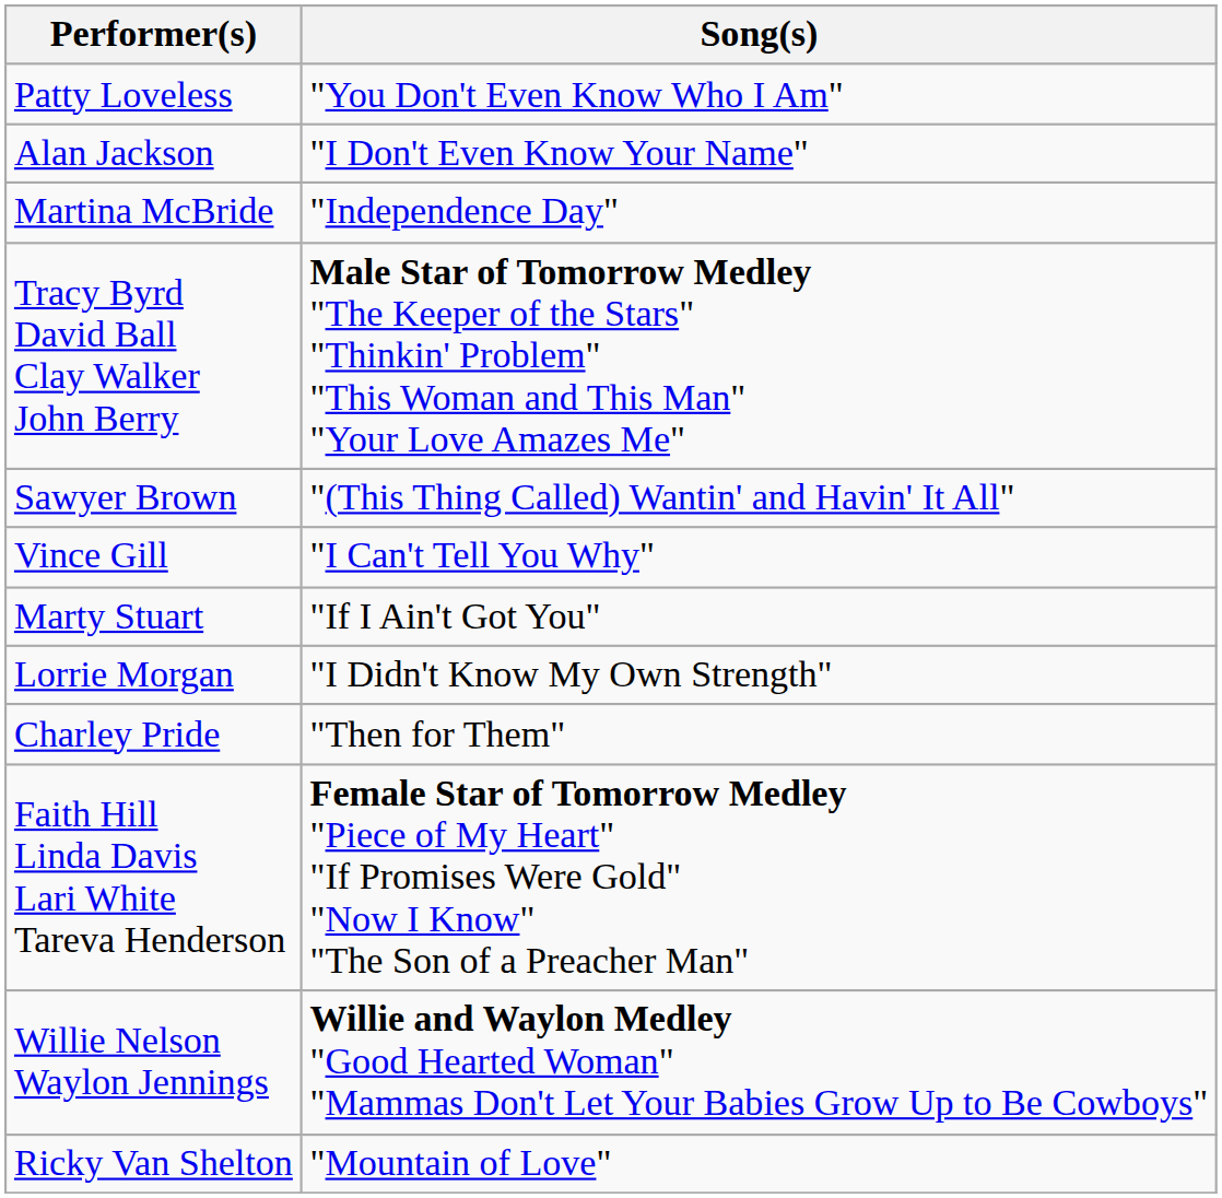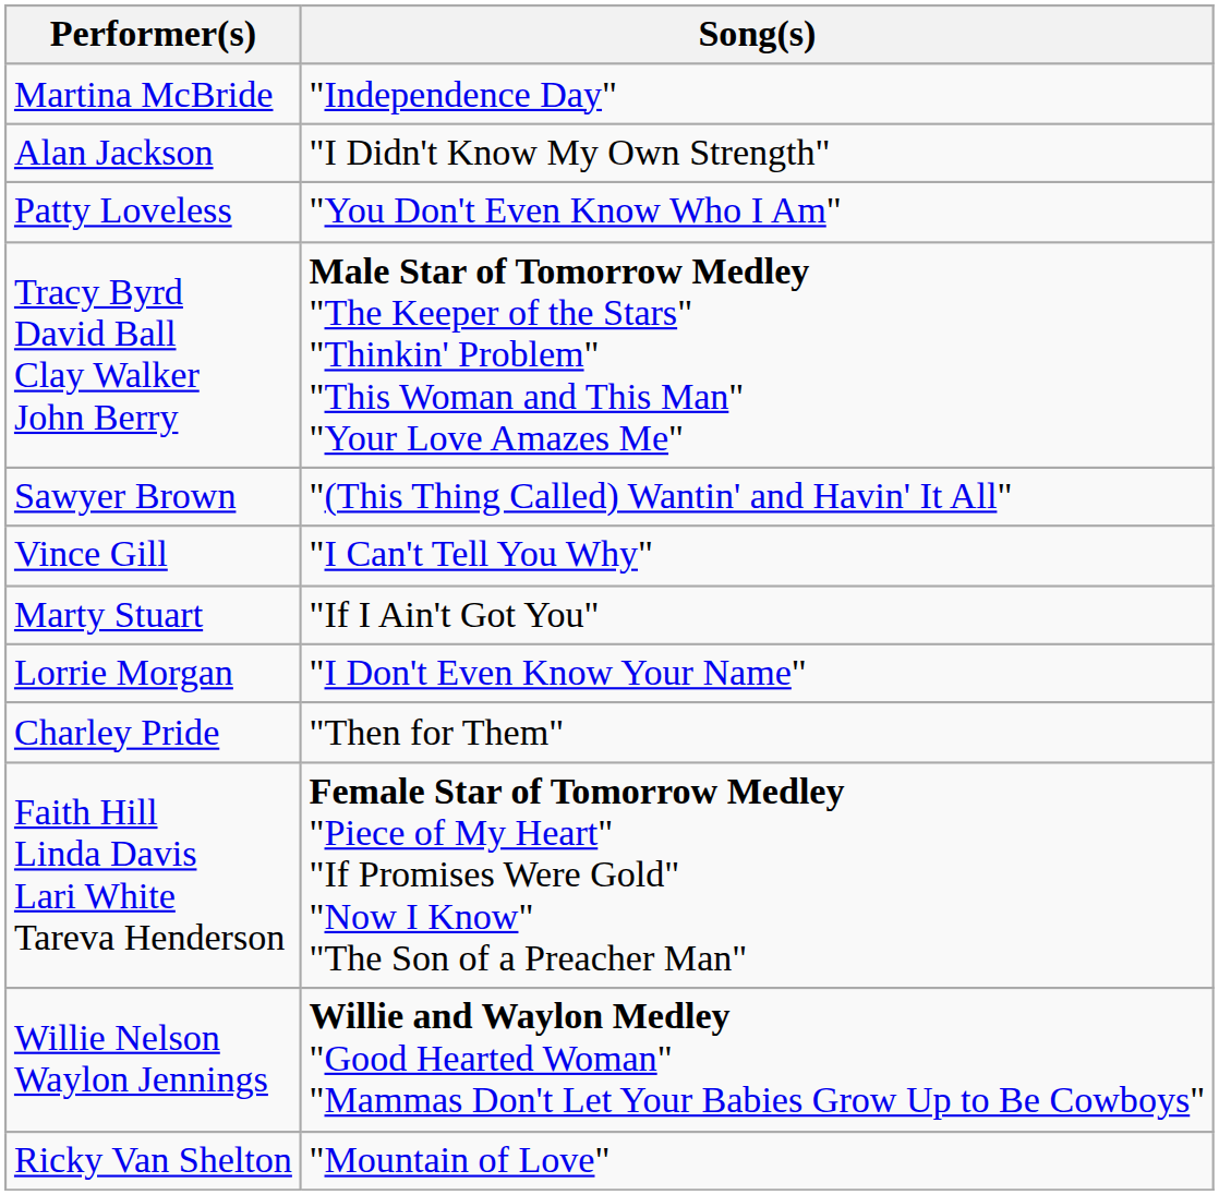 <table class="wikitable">
 <tr>
 <th>Performer(s)</th>
 <th>Song(s)</th>
 </tr>
 <tr>
-<td><a href='#'>Patty Loveless</a></td>
-<td>"<a href='#'>You Don't Even Know Who I Am</a>"</td>
+<td><a href='#'>Martina McBride</a></td>
+<td>"<a href='#'>Independence Day</a>"</td>
 </tr>
 <tr>
 <td><a href='#'>Alan Jackson</a></td>
-<td>"<a href='#'>I Don't Even Know Your Name</a>"</td>
+<td>"I Didn't Know My Own Strength"</td>
 </tr>
 <tr>
-<td><a href='#'>Martina McBride</a></td>
-<td>"<a href='#'>Independence Day</a>"</td>
+<td><a href='#'>Patty Loveless</a></td>
+<td>"<a href='#'>You Don't Even Know Who I Am</a>"</td>
 </tr>
 <tr>
 <td><a href='#'>Tracy Byrd</a><br><a href='#'>David Ball</a><br><a href='#'>Clay Walker</a><br><a href='#'>John Berry</a></td>
 <td><strong>Male Star of Tomorrow Medley</strong><br>"<a href='#'>The Keeper of the Stars</a>"<br>"<a href='#'>Thinkin' Problem</a>"<br>"<a href='#'>This Woman and This Man</a>"<br>"<a href='#'>Your Love Amazes Me</a>"</td>
 </tr>
 <tr>
 <td><a href='#'>Sawyer Brown</a></td>
 <td>"<a href='#'>(This Thing Called) Wantin' and Havin' It All</a>"</td>
 </tr>
 <tr>
 <td><a href='#'>Vince Gill</a></td>
 <td>"<a href='#'>I Can't Tell You Why</a>"</td>
 </tr>
 <tr>
 <td><a href='#'>Marty Stuart</a></td>
 <td>"If I Ain't Got You"</td>
 </tr>
 <tr>
 <td><a href='#'>Lorrie Morgan</a></td>
-<td>"I Didn't Know My Own Strength"</td>
+<td>"<a href='#'>I Don't Even Know Your Name</a>"</td>
 </tr>
 <tr>
 <td><a href='#'>Charley Pride</a></td>
 <td>"Then for Them"</td>
 </tr>
 <tr>
 <td><a href='#'>Faith Hill</a><br><a href='#'>Linda Davis</a><br><a href='#'>Lari White</a><br>Tareva Henderson</td>
 <td><strong>Female Star of Tomorrow Medley</strong><br>"<a href='#'>Piece of My Heart</a>"<br>"If Promises Were Gold"<br>"<a href='#'>Now I Know</a>"<br>"The Son of a Preacher Man"</td>
 </tr>
 <tr>
 <td><a href='#'>Willie Nelson</a><br><a href='#'>Waylon Jennings</a></td>
 <td><strong>Willie and Waylon Medley</strong><br>"<a href='#'>Good Hearted Woman</a>"<br>"<a href='#'>Mammas Don't Let Your Babies Grow Up to Be Cowboys</a>"</td>
 </tr>
 <tr>
 <td><a href='#'>Ricky Van Shelton</a></td>
 <td>"<a href='#'>Mountain of Love</a>"</td>
 </tr>
 </table>
